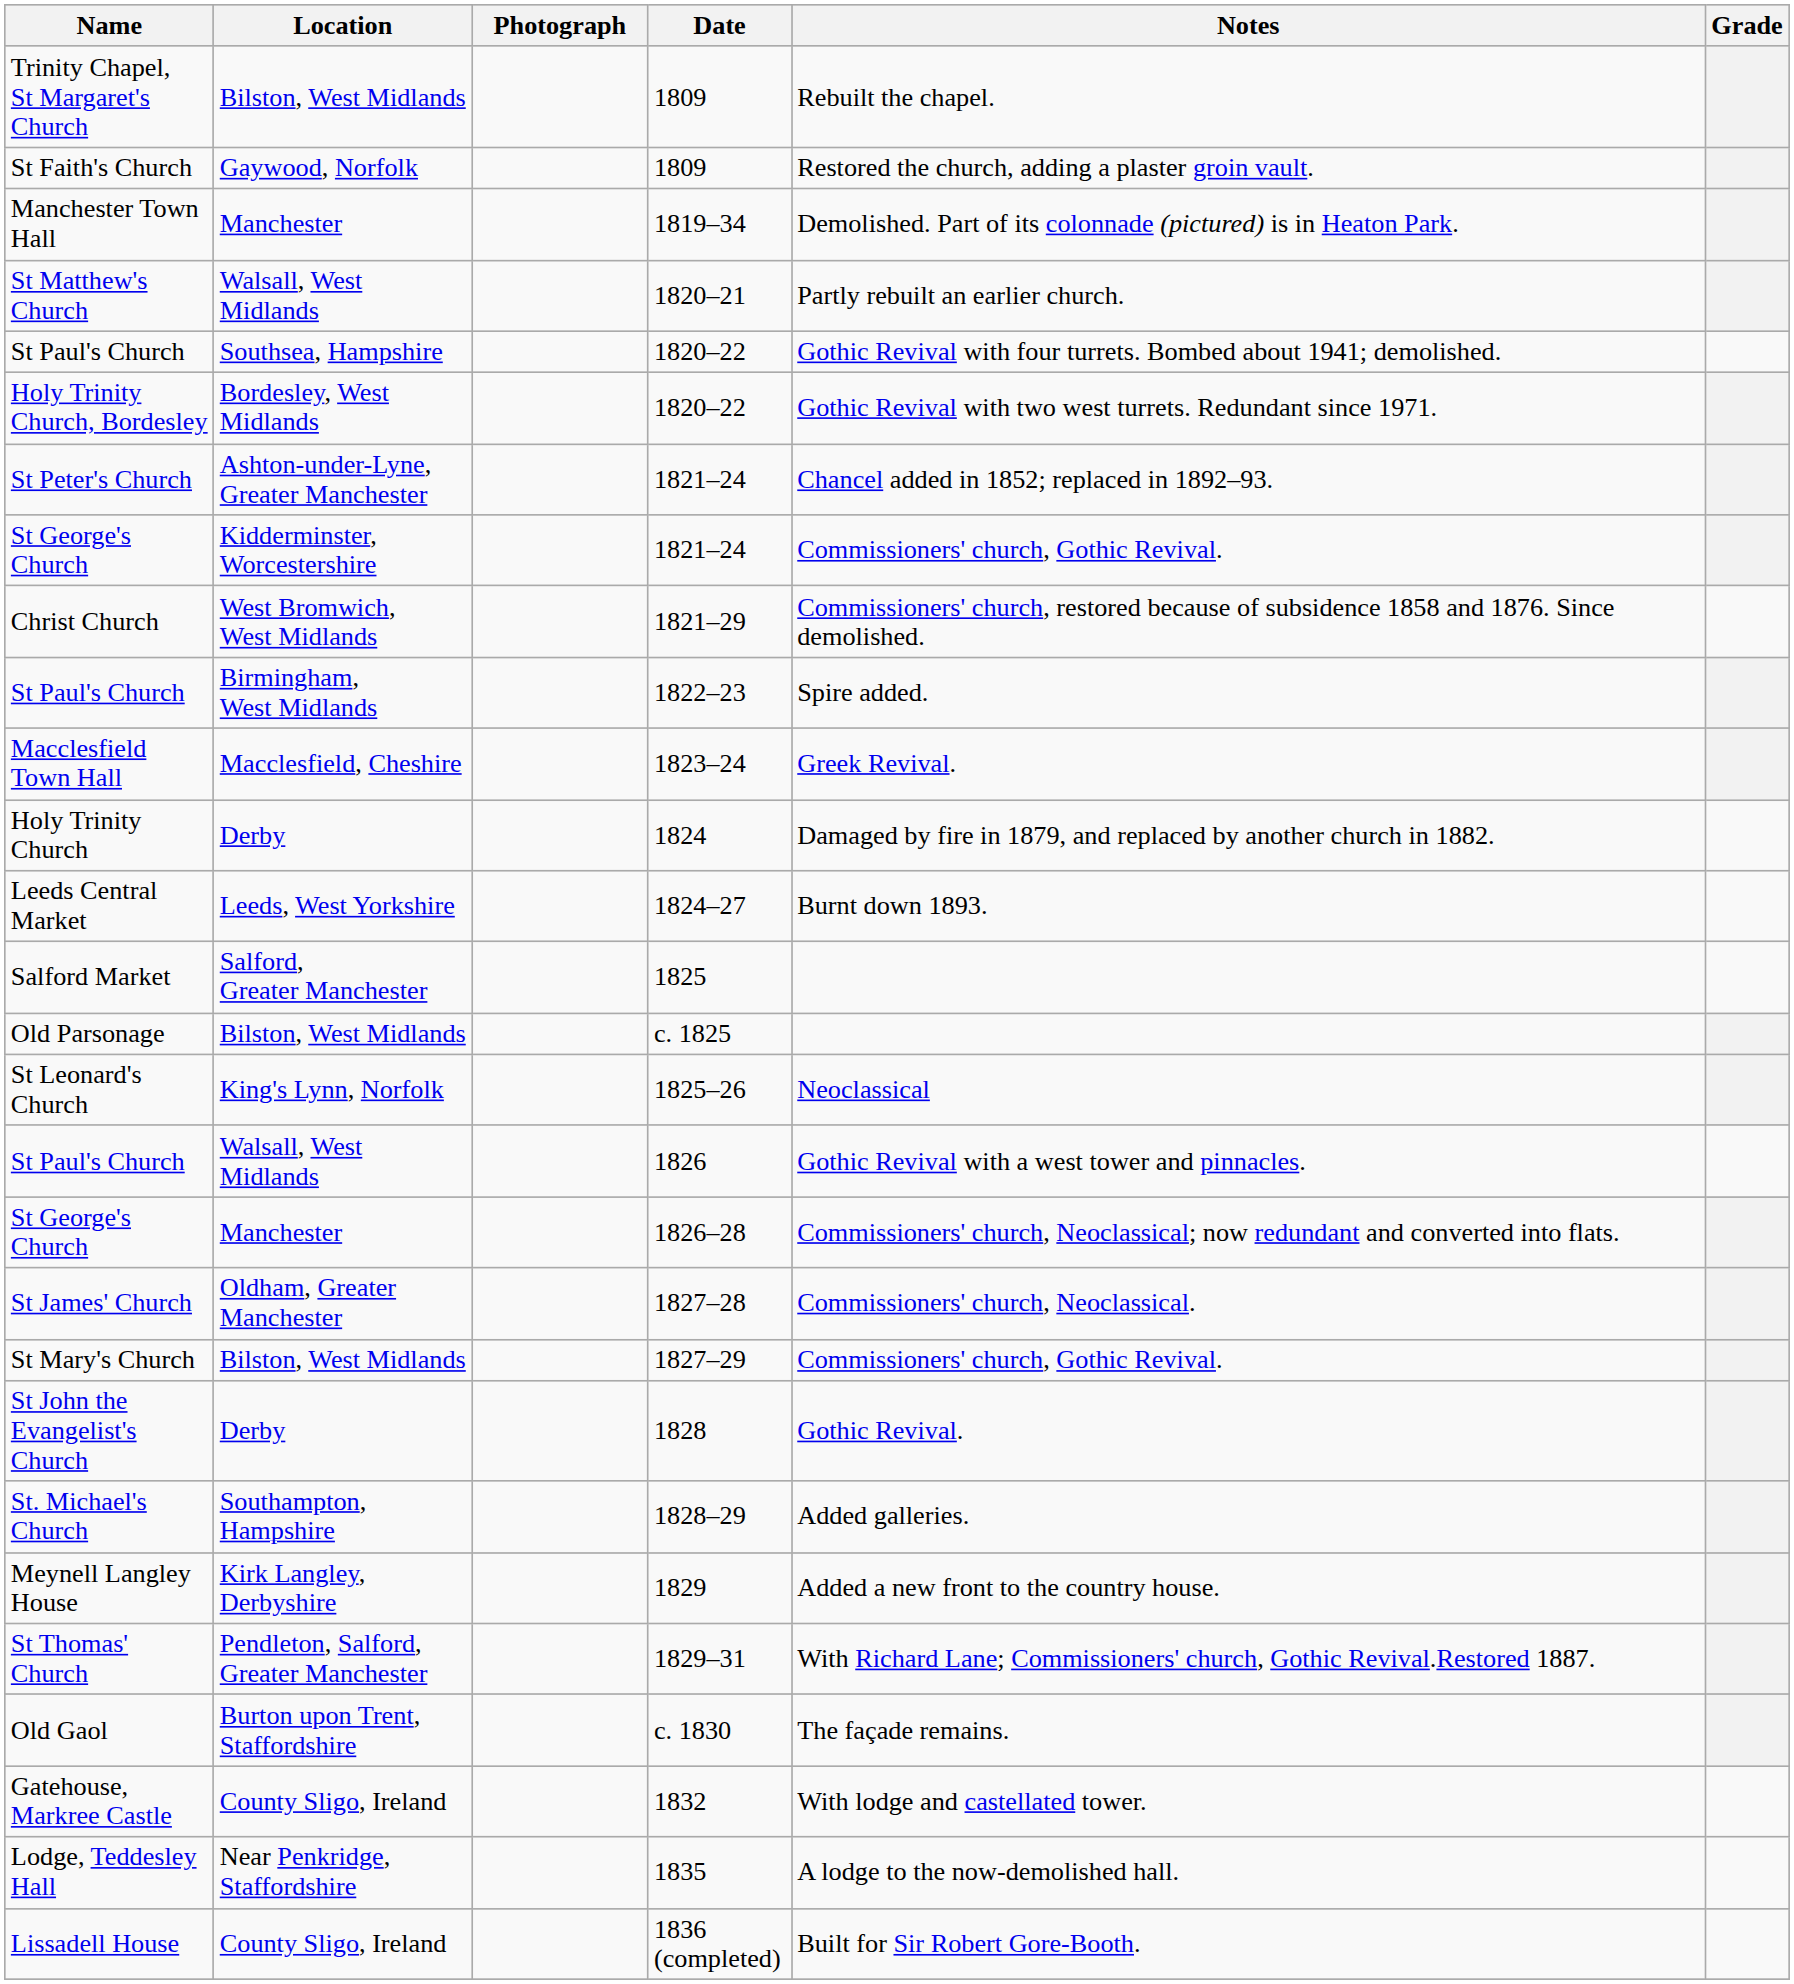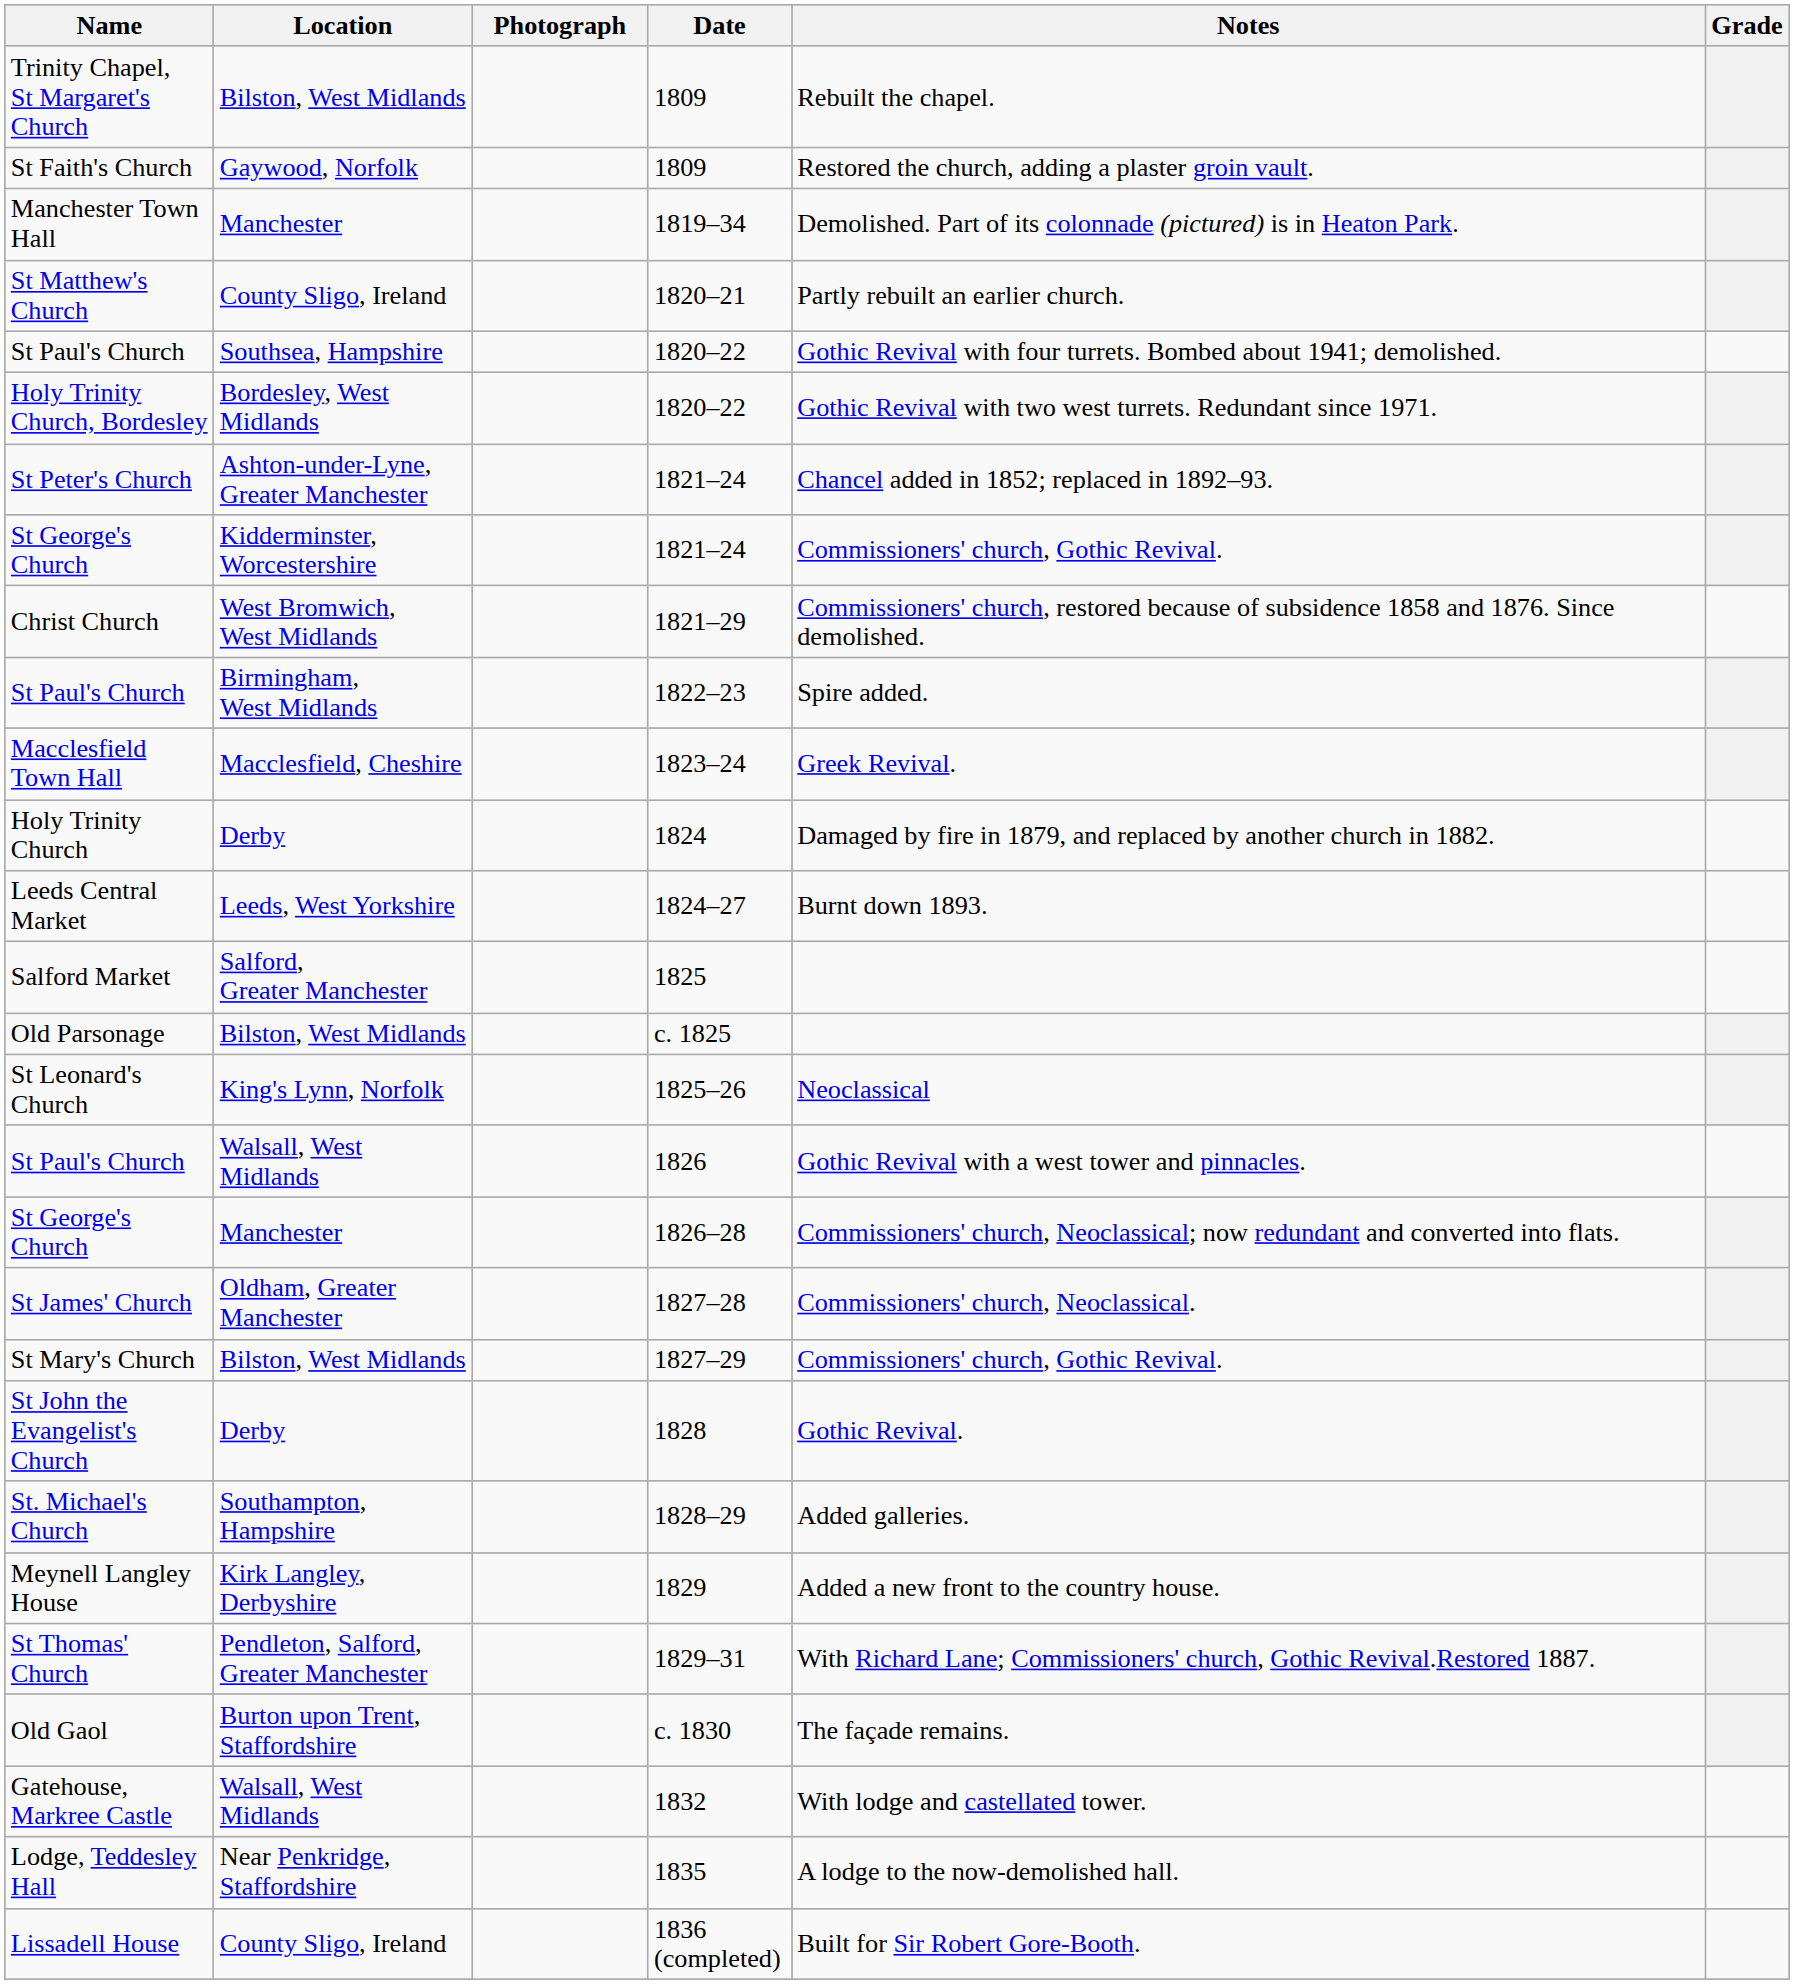 <table class="wikitable sortable">
 <tr>
 <th style="width:120px">Name</th>
 <th style="width:150px">Location</th>
 <th style="width:100px" class="unsortable">Photograph</th>
 <th style="width:80px">Date</th>
 <th style="width:550px" class="unsortable">Notes</th>
 <th style="width:24px">Grade</th>
 </tr>
 <tr>
 <td>Trinity Chapel, <a href='#'>St Margaret's Church</a></td>
 <td><a href='#'>Bilston</a>, <a href='#'>West Midlands</a><br><small></small></td>
 <td></td>
 <td>1809</td>
 <td>Rebuilt the chapel.</td>
 <th></th>
 </tr>
 <tr>
 <td>St Faith's Church</td>
 <td><a href='#'>Gaywood</a>, <a href='#'>Norfolk</a><br><small></small></td>
 <td></td>
 <td>1809</td>
 <td>Restored the church, adding a plaster <a href='#'>groin vault</a>.</td>
 <th></th>
 </tr>
 <tr>
 <td>Manchester Town Hall</td>
 <td><a href='#'>Manchester</a></td>
 <td></td>
 <td>1819–34</td>
 <td>Demolished.  Part of its <a href='#'>colonnade</a> <em>(pictured)</em> is in <a href='#'>Heaton Park</a>.</td>
 <th></th>
 </tr>
 <tr>
 <td><a href='#'>St Matthew's Church</a></td>
-<td><a href='#'>Walsall</a>, <a href='#'>West Midlands</a><br><small></small></td>
+<td><a href='#'>County Sligo</a>, Ireland</td>
 <td></td>
 <td>1820–21</td>
 <td>Partly rebuilt an earlier church.</td>
 <th></th>
 </tr>
 <tr>
 <td>St Paul's Church</td>
 <td><a href='#'>Southsea</a>, <a href='#'>Hampshire</a></td>
 <td></td>
 <td>1820–22</td>
 <td><a href='#'>Gothic Revival</a> with four turrets.  Bombed about 1941; demolished.</td>
 <td></td>
 </tr>
 <tr>
 <td><a href='#'>Holy Trinity Church, Bordesley</a></td>
 <td><a href='#'>Bordesley</a>, <a href='#'>West Midlands</a><br><small></small></td>
 <td></td>
 <td>1820–22</td>
 <td><a href='#'>Gothic Revival</a> with two west turrets.  Redundant since 1971.</td>
 <th></th>
 </tr>
 <tr>
 <td><a href='#'>St Peter's Church</a></td>
 <td><a href='#'>Ashton-under-Lyne</a>, <a href='#'>Greater Manchester</a><br><small></small></td>
 <td></td>
 <td>1821–24</td>
 <td><a href='#'>Chancel</a> added in 1852; replaced in 1892–93.</td>
 <th></th>
 </tr>
 <tr>
 <td><a href='#'>St George's Church</a></td>
 <td><a href='#'>Kidderminster</a>, <a href='#'>Worcestershire</a><br><small></small></td>
 <td></td>
 <td>1821–24</td>
 <td><a href='#'>Commissioners' church</a>, <a href='#'>Gothic Revival</a>.</td>
 <th></th>
 </tr>
 <tr>
 <td>Christ Church</td>
 <td><a href='#'>West Bromwich</a>,<br><a href='#'>West Midlands</a></td>
 <td></td>
 <td>1821–29</td>
 <td><a href='#'>Commissioners' church</a>, restored because of subsidence 1858 and 1876.  Since demolished.</td>
 <td></td>
 </tr>
 <tr>
 <td><a href='#'>St Paul's Church</a></td>
 <td><a href='#'>Birmingham</a>,<br><a href='#'>West Midlands</a><br><small></small></td>
 <td></td>
 <td>1822–23</td>
 <td>Spire added.</td>
 <th></th>
 </tr>
 <tr>
 <td><a href='#'>Macclesfield Town Hall</a></td>
 <td><a href='#'>Macclesfield</a>, <a href='#'>Cheshire</a><br><small></small></td>
 <td></td>
 <td>1823–24</td>
 <td><a href='#'>Greek Revival</a>.</td>
 <th></th>
 </tr>
 <tr>
 <td>Holy Trinity Church</td>
 <td><a href='#'>Derby</a><br><small></small></td>
 <td></td>
 <td>1824</td>
 <td>Damaged by fire in 1879, and replaced by another church in 1882.</td>
 <td></td>
 </tr>
 <tr>
 <td>Leeds Central Market</td>
 <td><a href='#'>Leeds</a>, <a href='#'>West Yorkshire</a></td>
 <td></td>
 <td>1824–27</td>
 <td>Burnt down 1893.</td>
 <td></td>
 </tr>
 <tr>
 <td>Salford Market</td>
 <td><a href='#'>Salford</a>,<br><a href='#'>Greater Manchester</a></td>
 <td></td>
 <td>1825</td>
 <td></td>
 <td></td>
 </tr>
 <tr>
 <td>Old Parsonage</td>
 <td><a href='#'>Bilston</a>, <a href='#'>West Midlands</a><br><small></small></td>
 <td></td>
 <td>c. 1825</td>
 <td></td>
 <th></th>
 </tr>
 <tr>
 <td>St Leonard's Church</td>
 <td><a href='#'>King's Lynn</a>, <a href='#'>Norfolk</a><br><small></small></td>
 <td></td>
 <td>1825–26</td>
 <td><a href='#'>Neoclassical</a></td>
 <th></th>
 </tr>
 <tr>
 <td><a href='#'>St Paul's Church</a></td>
 <td><a href='#'>Walsall</a>, <a href='#'>West Midlands</a><br><small></small></td>
 <td></td>
 <td>1826</td>
 <td><a href='#'>Gothic Revival</a> with a west tower and <a href='#'>pinnacles</a>.</td>
 <td></td>
 </tr>
 <tr>
 <td><a href='#'>St George's Church</a></td>
 <td><a href='#'>Manchester</a><br><small></small></td>
 <td></td>
 <td>1826–28</td>
 <td><a href='#'>Commissioners' church</a>, <a href='#'>Neoclassical</a>; now <a href='#'>redundant</a> and converted into flats.</td>
 <th></th>
 </tr>
 <tr>
 <td><a href='#'>St James' Church</a></td>
 <td><a href='#'>Oldham</a>, <a href='#'>Greater Manchester</a><br><small></small></td>
 <td></td>
 <td>1827–28</td>
 <td><a href='#'>Commissioners' church</a>, <a href='#'>Neoclassical</a>.</td>
 <th></th>
 </tr>
 <tr>
 <td>St Mary's Church</td>
 <td><a href='#'>Bilston</a>, <a href='#'>West Midlands</a><br><small></small></td>
 <td></td>
 <td>1827–29</td>
 <td><a href='#'>Commissioners' church</a>, <a href='#'>Gothic Revival</a>.</td>
 <th></th>
 </tr>
 <tr>
 <td><a href='#'>St John the Evangelist's Church</a></td>
 <td><a href='#'>Derby</a><br><small></small></td>
 <td></td>
 <td>1828</td>
 <td><a href='#'>Gothic Revival</a>.</td>
 <th></th>
 </tr>
 <tr>
 <td><a href='#'>St. Michael's Church</a></td>
 <td><a href='#'>Southampton</a>, <a href='#'>Hampshire</a><br><small></small></td>
 <td></td>
 <td>1828–29</td>
 <td>Added galleries.</td>
 <th></th>
 </tr>
 <tr>
 <td>Meynell Langley House</td>
 <td><a href='#'>Kirk Langley</a>, <a href='#'>Derbyshire</a><br><small></small></td>
 <td></td>
 <td>1829</td>
 <td>Added a new front to the country house.</td>
 <th></th>
 </tr>
 <tr>
 <td><a href='#'>St Thomas' Church</a></td>
 <td><a href='#'>Pendleton</a>, <a href='#'>Salford</a>,<br><a href='#'>Greater Manchester</a><br><small></small></td>
 <td></td>
 <td>1829–31</td>
 <td>With <a href='#'>Richard Lane</a>; <a href='#'>Commissioners' church</a>, <a href='#'>Gothic Revival</a>.<a href='#'>Restored</a> 1887.</td>
 <th></th>
 </tr>
 <tr>
 <td>Old Gaol</td>
 <td><a href='#'>Burton upon Trent</a>, <a href='#'>Staffordshire</a></td>
 <td></td>
 <td>c. 1830</td>
 <td>The façade remains.</td>
 <th></th>
 </tr>
 <tr>
 <td>Gatehouse,<br><a href='#'>Markree Castle</a></td>
-<td><a href='#'>County Sligo</a>, Ireland</td>
+<td><a href='#'>Walsall</a>, <a href='#'>West Midlands</a><br><small></small></td>
 <td></td>
 <td>1832</td>
 <td>With lodge and <a href='#'>castellated</a> tower.</td>
 <td></td>
 </tr>
 <tr>
 <td>Lodge, <a href='#'>Teddesley Hall</a></td>
 <td>Near <a href='#'>Penkridge</a>, <a href='#'>Staffordshire</a></td>
 <td></td>
 <td>1835</td>
 <td>A lodge to the now-demolished hall.</td>
 <td></td>
 </tr>
 <tr>
 <td><a href='#'>Lissadell House</a></td>
 <td><a href='#'>County Sligo</a>, Ireland<br><small></small></td>
 <td></td>
 <td>1836 (completed)</td>
 <td>Built for <a href='#'>Sir Robert Gore-Booth</a>.</td>
 <td></td>
 </tr>
 <tr>
 </tr>
 </table>
